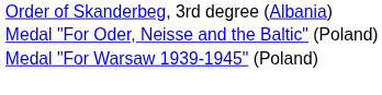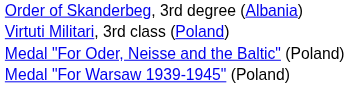 <table>
 <tr>
 <td></td>
 <td><a href='#'>Order of Skanderbeg</a>, 3rd degree (<a href='#'>Albania</a>)</td>
+</tr>
+<tr>
+<td></td>
+<td><a href='#'>Virtuti Militari</a>, 3rd class (<a href='#'>Poland</a>)</td>
 </tr>
 <tr>
 <td></td>
 <td><a href='#'>Medal "For Oder, Neisse and the Baltic"</a> (Poland)</td>
 </tr>
 <tr>
 <td></td>
 <td><a href='#'>Medal "For Warsaw 1939-1945"</a> (Poland)</td>
 </tr>
 <tr>
 </tr>
 </table>
